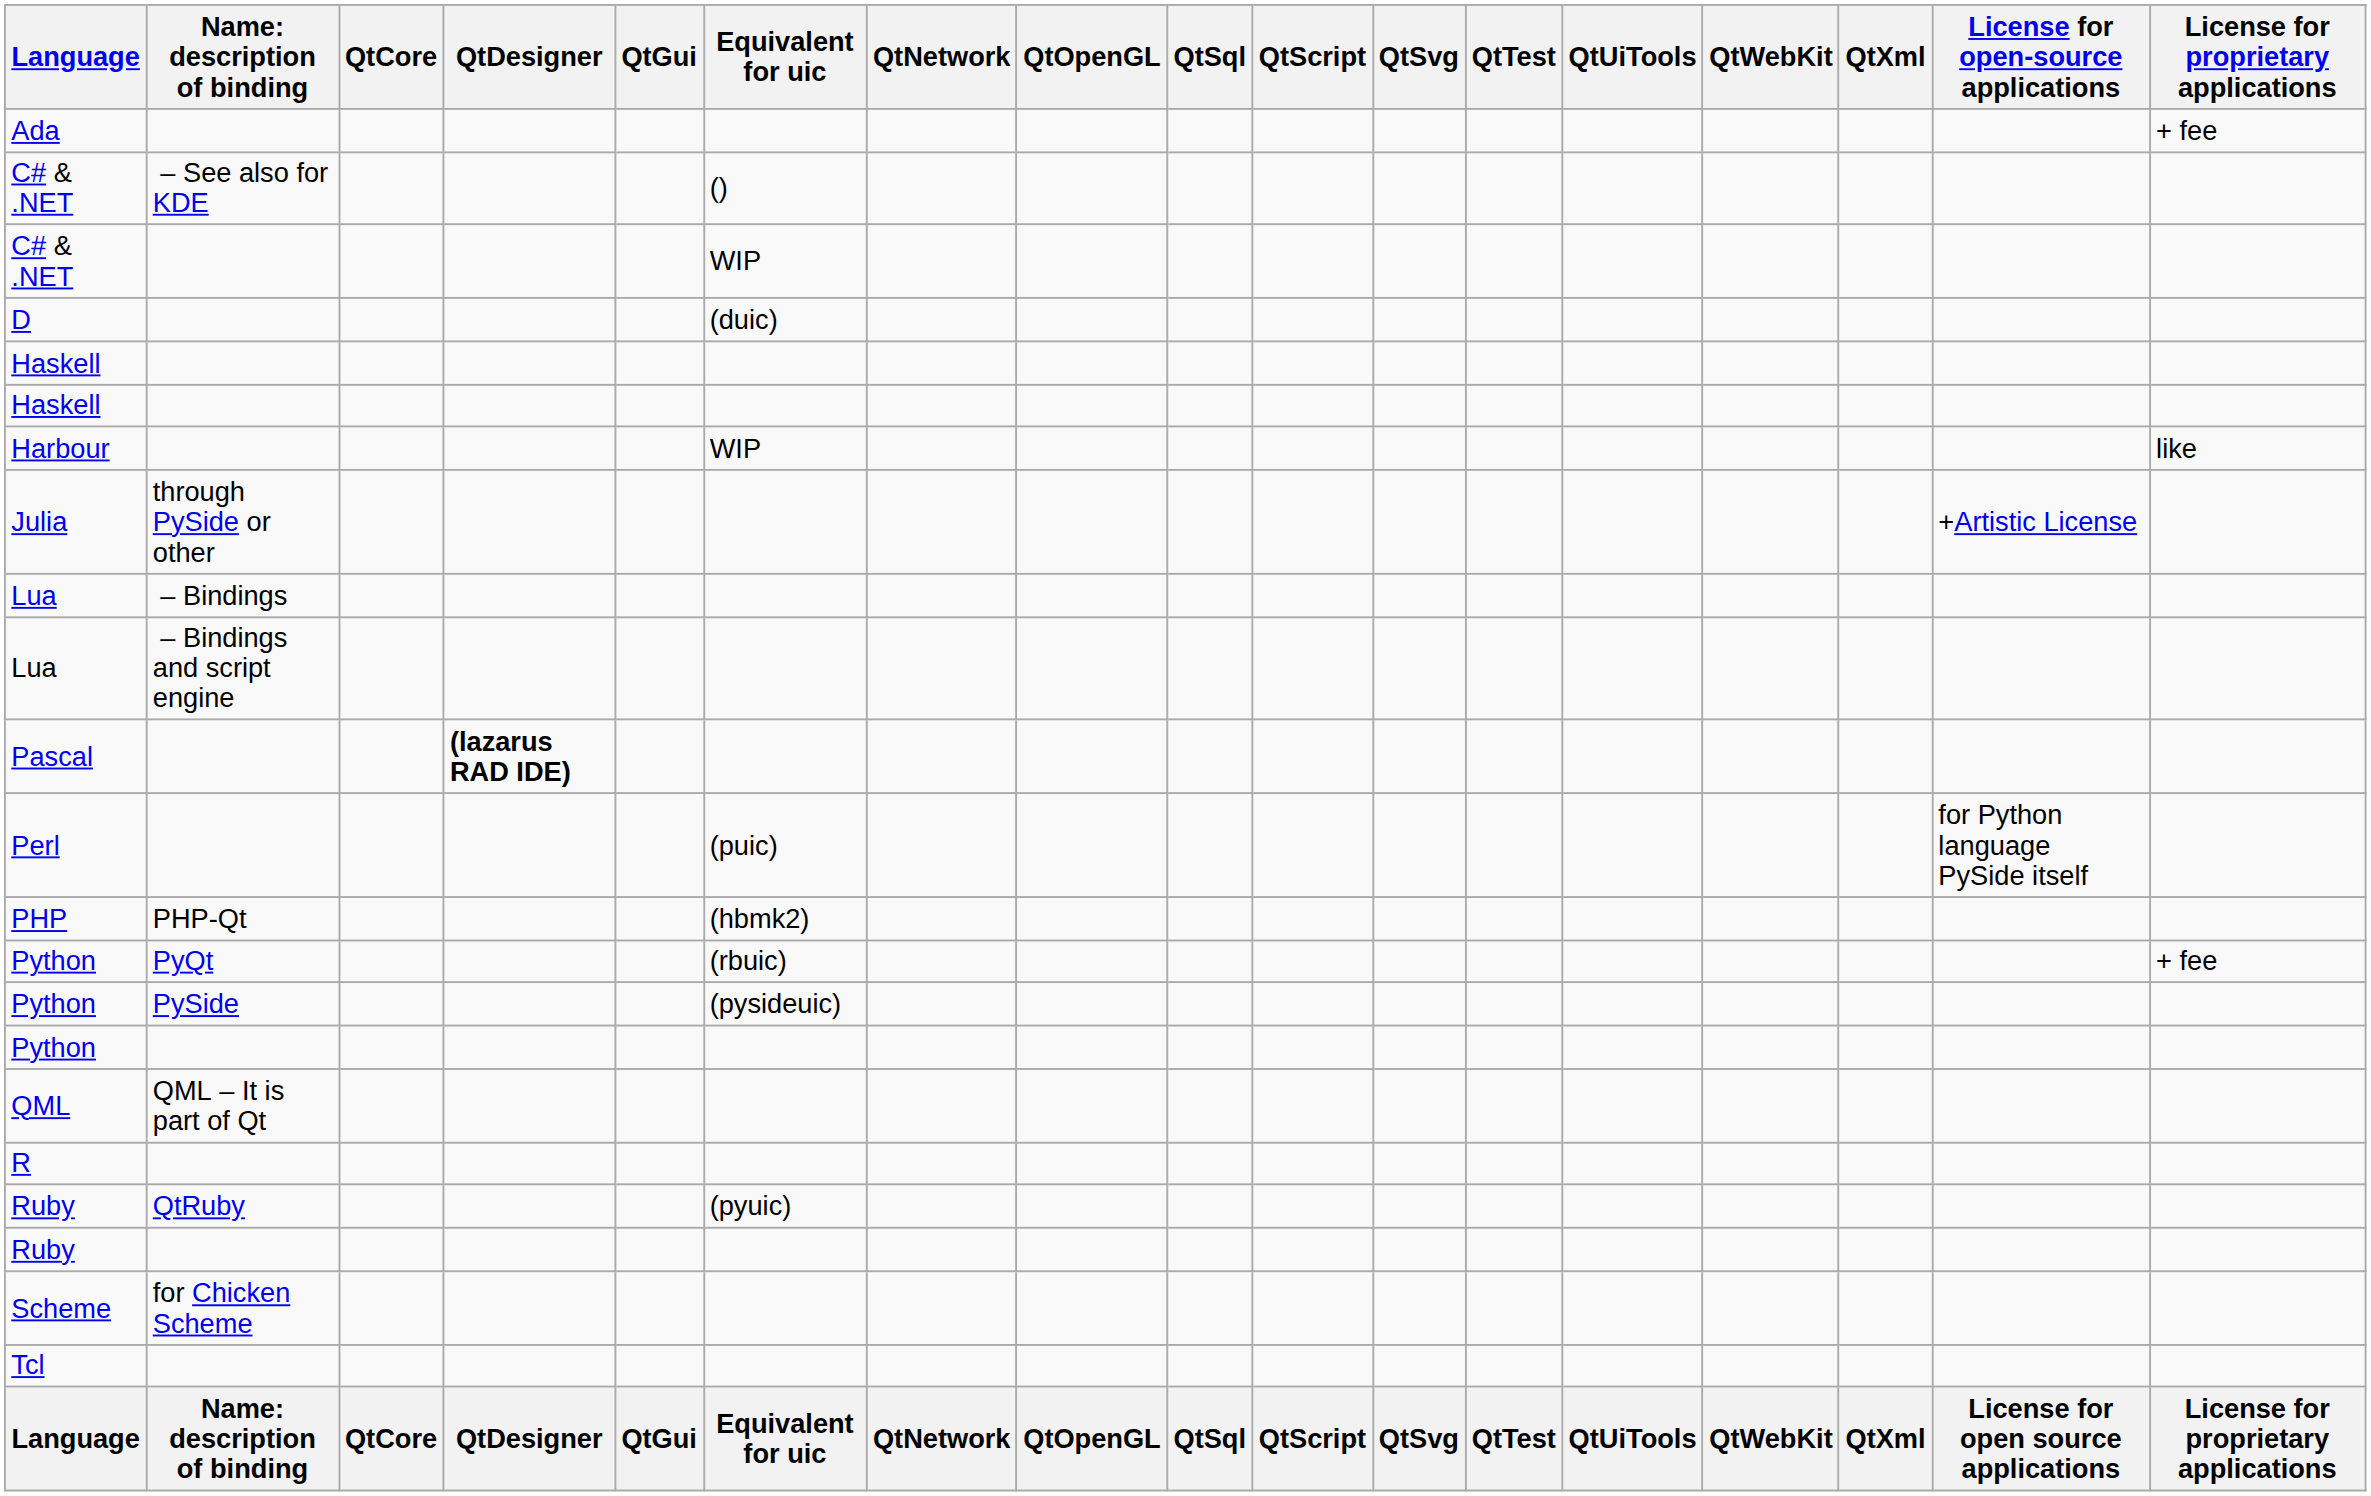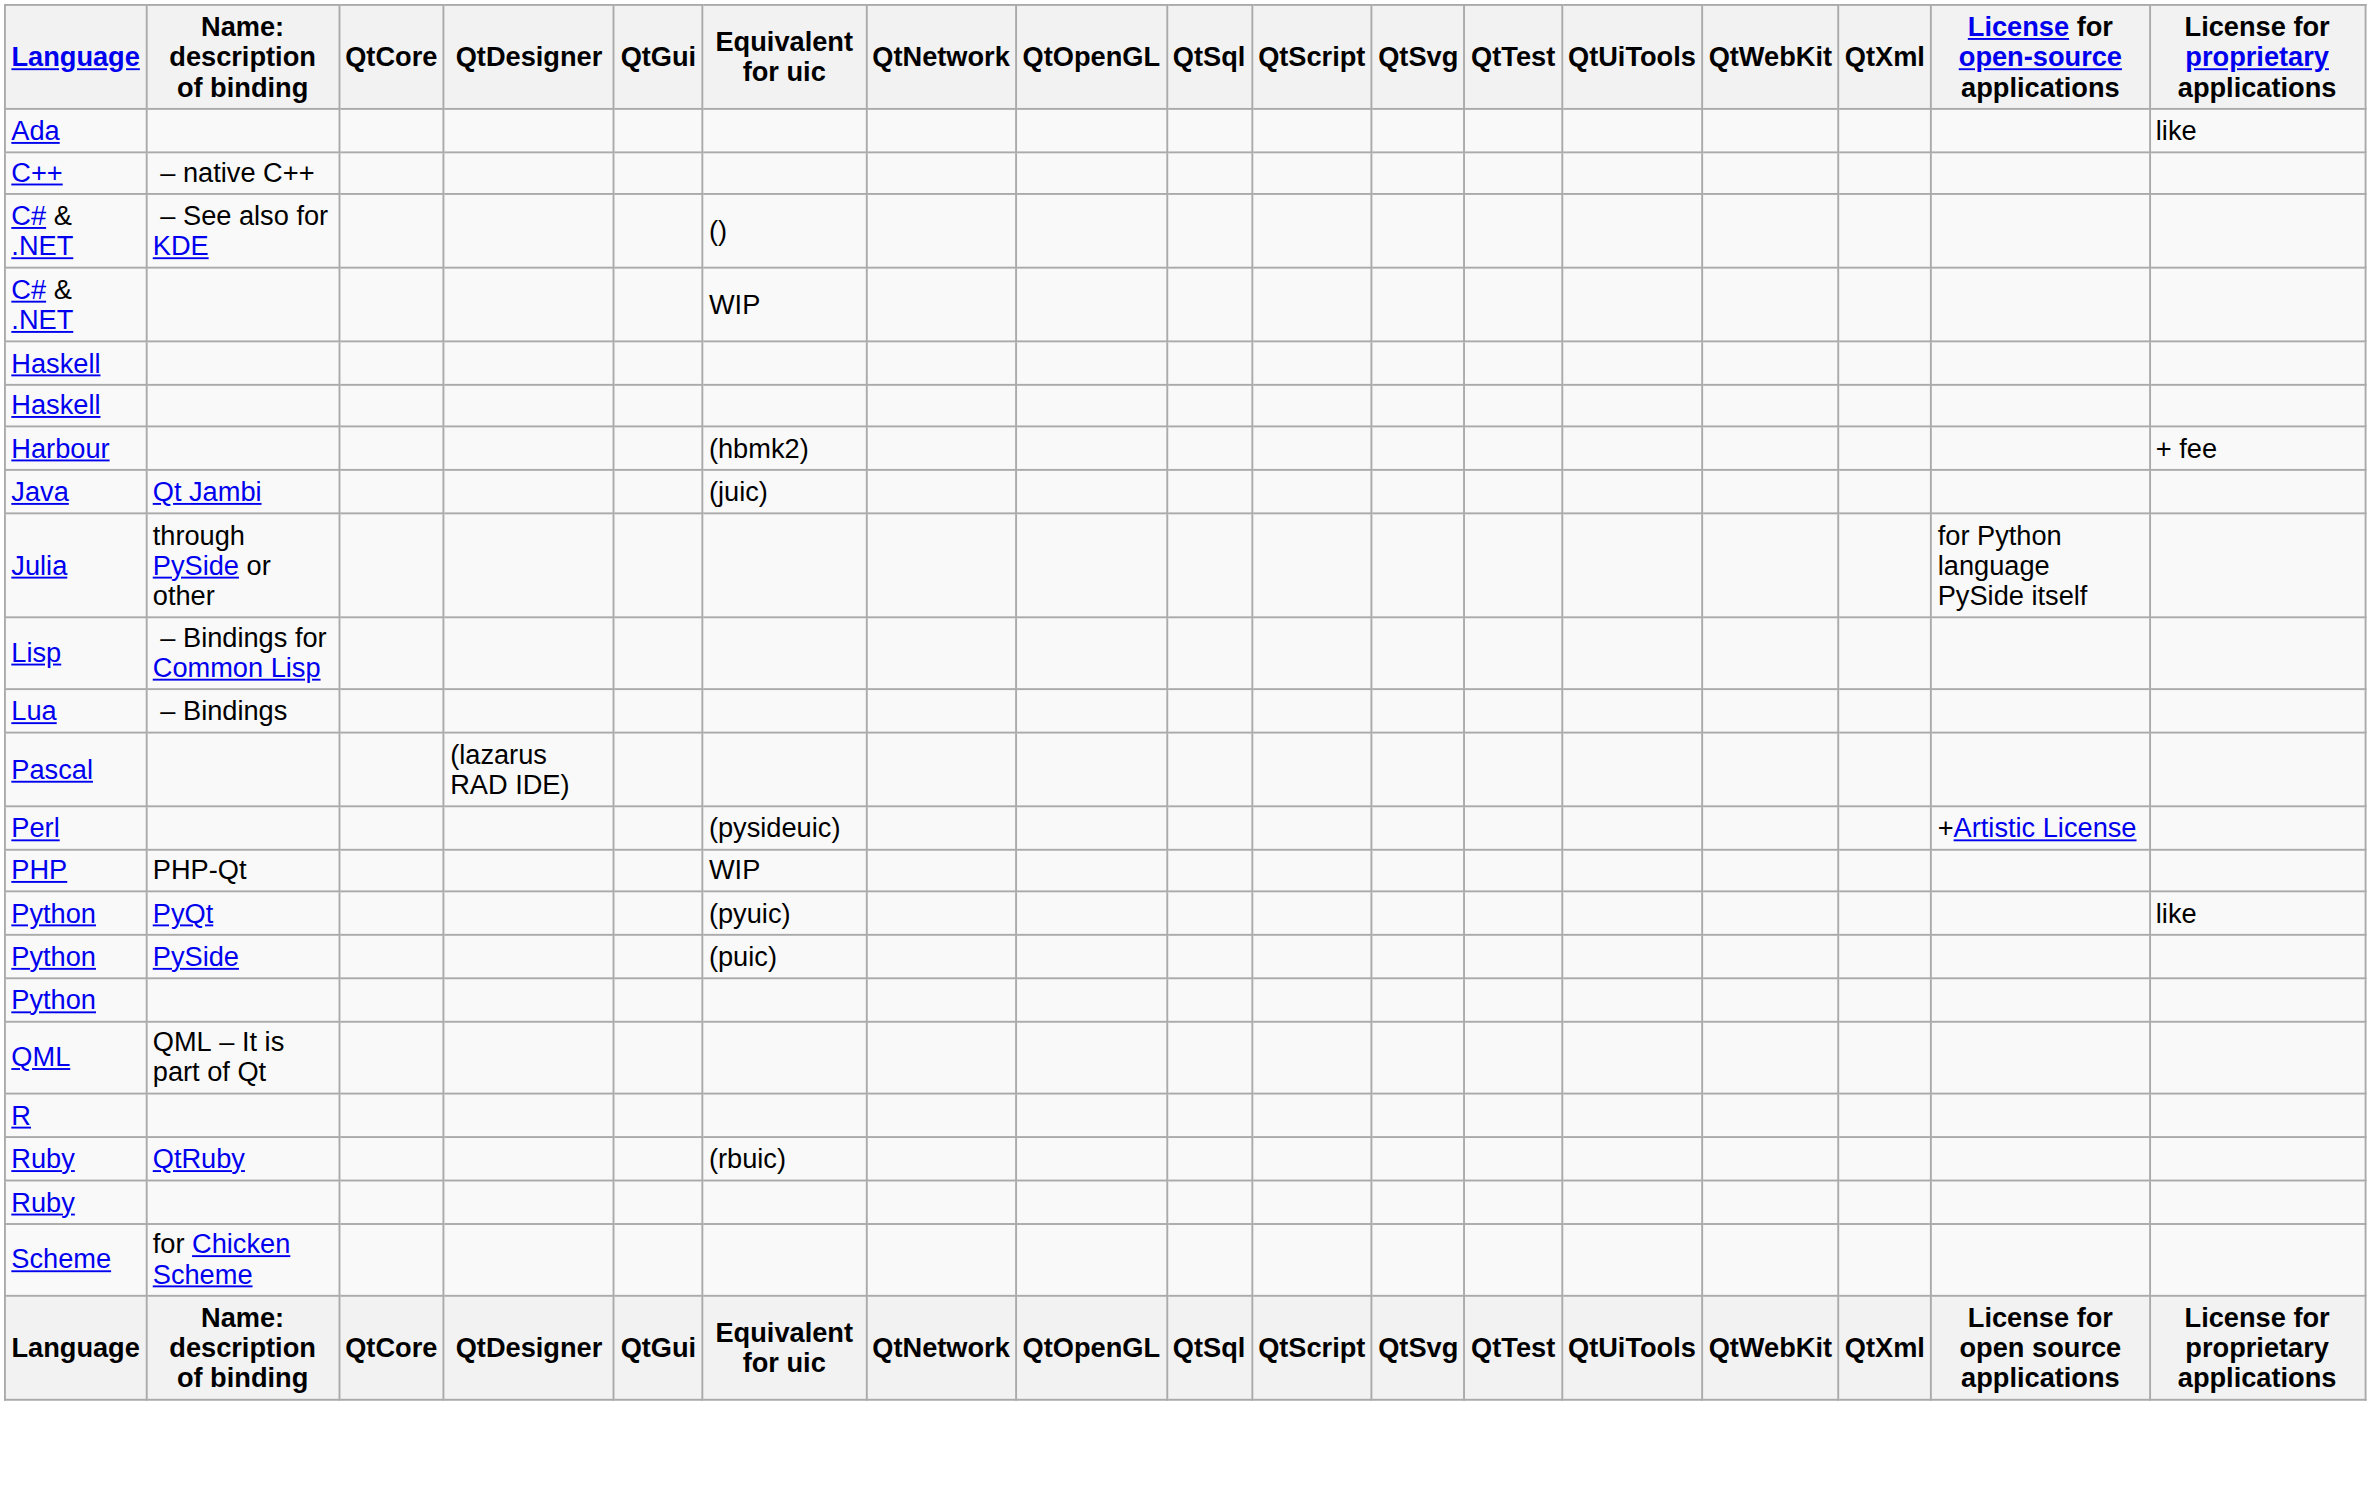 <table class="wikitable sortable" style="font-size: 90%;">
 <tr>
 <th><a href='#'>Language</a></th>
 <th>Name: description of binding</th>
 <th>QtCore</th>
 <th>QtDesigner</th>
 <th>QtGui</th>
 <th>Equivalent for uic</th>
 <th>QtNetwork</th>
 <th>QtOpenGL</th>
 <th>QtSql</th>
 <th>QtScript</th>
 <th>QtSvg</th>
 <th>QtTest</th>
 <th>QtUiTools</th>
 <th>QtWebKit</th>
 <th>QtXml</th>
 <th><a href='#'>License</a> for <a href='#'>open-source</a> applications</th>
 <th>License for <a href='#'>proprietary</a> applications</th>
 </tr>
 <tr>
 <td><a href='#'>Ada</a></td>
 <td></td>
 <td></td>
 <td></td>
 <td></td>
 <td></td>
 <td></td>
 <td></td>
 <td></td>
 <td></td>
 <td></td>
 <td></td>
 <td></td>
 <td></td>
 <td></td>
 <td></td>
-<td> + fee</td>
+<td> like</td>
+</tr>
+<tr>
+<td><a href='#'>C++</a></td>
+<td> – native C++</td>
+<td></td>
+<td></td>
+<td></td>
+<td></td>
+<td></td>
+<td></td>
+<td></td>
+<td></td>
+<td></td>
+<td></td>
+<td></td>
+<td></td>
+<td></td>
+<td></td>
+<td></td>
 </tr>
 <tr>
 <td><a href='#'>C#</a> & <a href='#'>.NET</a></td>
 <td> – See also  for <a href='#'>KDE</a></td>
 <td></td>
 <td></td>
 <td></td>
 <td> ()</td>
 <td></td>
 <td></td>
 <td></td>
 <td></td>
 <td></td>
 <td></td>
 <td></td>
 <td></td>
 <td></td>
 <td></td>
 <td></td>
 </tr>
 <tr>
 <td><a href='#'>C#</a> & <a href='#'>.NET</a></td>
 <td></td>
 <td></td>
 <td></td>
 <td></td>
 <td>WIP</td>
-<td></td>
-<td></td>
-<td></td>
-<td></td>
-<td></td>
-<td></td>
-<td></td>
-<td></td>
-<td></td>
-<td></td>
-<td></td>
-</tr>
-<tr>
-<td><a href='#'>D</a></td>
-<td></td>
-<td></td>
-<td></td>
-<td></td>
-<td> (duic)</td>
 <td></td>
 <td></td>
 <td></td>
 <td></td>
 <td></td>
 <td></td>
 <td></td>
 <td></td>
 <td></td>
 <td></td>
 <td></td>
 </tr>
 <tr>
 <td><a href='#'>Haskell</a></td>
 <td></td>
 <td></td>
 <td></td>
 <td></td>
 <td></td>
 <td></td>
 <td></td>
 <td></td>
 <td></td>
 <td></td>
 <td></td>
 <td></td>
 <td></td>
 <td></td>
 <td></td>
 <td></td>
 </tr>
 <tr>
 <td><a href='#'>Haskell</a></td>
 <td></td>
 <td></td>
 <td></td>
 <td></td>
 <td></td>
 <td></td>
 <td></td>
 <td></td>
 <td></td>
 <td></td>
 <td></td>
 <td></td>
 <td></td>
 <td></td>
 <td></td>
 <td></td>
 </tr>
 <tr>
 <td><a href='#'>Harbour</a></td>
 <td></td>
 <td></td>
 <td></td>
 <td></td>
-<td>WIP</td>
+<td> (hbmk2)</td>
 <td></td>
 <td></td>
 <td></td>
 <td></td>
 <td></td>
 <td></td>
 <td></td>
 <td></td>
 <td></td>
 <td></td>
-<td> like</td>
+<td> + fee</td>
+</tr>
+<tr>
+<td><a href='#'>Java</a></td>
+<td><a href='#'>Qt Jambi</a></td>
+<td></td>
+<td></td>
+<td></td>
+<td> (juic)</td>
+<td></td>
+<td></td>
+<td></td>
+<td></td>
+<td></td>
+<td></td>
+<td></td>
+<td></td>
+<td></td>
+<td></td>
+<td></td>
 </tr>
 <tr>
 <td><a href='#'>Julia</a></td>
 <td>through <a href='#'>PySide</a> or other</td>
 <td></td>
 <td></td>
 <td></td>
 <td></td>
 <td></td>
 <td></td>
 <td></td>
 <td></td>
 <td></td>
 <td></td>
 <td></td>
 <td></td>
 <td></td>
-<td>+<a href='#'>Artistic License</a></td>
+<td> for Python language PySide itself</td>
+<td></td>
+</tr>
+<tr>
+<td><a href='#'>Lisp</a></td>
+<td> – Bindings for <a href='#'>Common Lisp</a></td>
+<td></td>
+<td></td>
+<td></td>
+<td></td>
+<td></td>
+<td></td>
+<td></td>
+<td></td>
+<td></td>
+<td></td>
+<td></td>
+<td></td>
+<td></td>
+<td></td>
 <td></td>
 </tr>
 <tr>
 <td><a href='#'>Lua</a></td>
 <td> – Bindings</td>
 <td></td>
 <td></td>
 <td></td>
 <td></td>
 <td></td>
 <td></td>
 <td></td>
 <td></td>
 <td></td>
 <td></td>
 <td></td>
 <td></td>
 <td></td>
 <td></td>
 <td></td>
 </tr>
 <tr>
-<td>Lua</td>
-<td> – Bindings and script engine</td>
-<td></td>
-<td></td>
-<td></td>
-<td></td>
-<td></td>
-<td></td>
-<td></td>
-<td></td>
-<td></td>
-<td></td>
-<td></td>
-<td></td>
-<td></td>
-<td></td>
-<td></td>
-</tr>
-<tr>
 <td><a href='#'>Pascal</a></td>
 <td></td>
 <td></td>
-<td><strong> (lazarus RAD IDE)</strong></td>
+<td> (lazarus RAD IDE)</td>
 <td></td>
 <td></td>
 <td></td>
 <td></td>
 <td></td>
 <td></td>
 <td></td>
 <td></td>
 <td></td>
 <td></td>
 <td></td>
 <td></td>
 <td></td>
 </tr>
 <tr>
 <td><a href='#'>Perl</a></td>
 <td></td>
 <td></td>
 <td></td>
 <td></td>
-<td> (puic)</td>
+<td> (pysideuic)</td>
 <td></td>
 <td></td>
 <td></td>
 <td></td>
 <td></td>
 <td></td>
 <td></td>
 <td></td>
 <td></td>
-<td> for Python language PySide itself</td>
+<td>+<a href='#'>Artistic License</a></td>
 <td></td>
 </tr>
 <tr>
 <td><a href='#'>PHP</a></td>
 <td>PHP-Qt</td>
 <td></td>
 <td></td>
 <td></td>
-<td> (hbmk2)</td>
+<td>WIP</td>
 <td></td>
 <td></td>
 <td></td>
 <td></td>
 <td></td>
 <td></td>
 <td></td>
 <td></td>
 <td></td>
 <td></td>
 <td></td>
 </tr>
 <tr>
 <td><a href='#'>Python</a></td>
 <td><a href='#'>PyQt</a></td>
 <td></td>
 <td></td>
 <td></td>
-<td> (rbuic)</td>
+<td> (pyuic)</td>
 <td></td>
 <td></td>
 <td></td>
 <td></td>
 <td></td>
 <td></td>
 <td></td>
 <td></td>
 <td></td>
 <td></td>
-<td> + fee</td>
+<td> like</td>
 </tr>
 <tr>
 <td><a href='#'>Python</a></td>
 <td><a href='#'>PySide</a></td>
 <td></td>
 <td></td>
 <td></td>
-<td> (pysideuic)</td>
+<td> (puic)</td>
 <td></td>
 <td></td>
 <td></td>
 <td></td>
 <td></td>
 <td></td>
 <td></td>
 <td></td>
 <td></td>
 <td></td>
 <td></td>
 </tr>
 <tr>
 <td><a href='#'>Python</a></td>
 <td></td>
 <td></td>
 <td></td>
 <td></td>
 <td></td>
 <td></td>
 <td></td>
 <td></td>
 <td></td>
 <td></td>
 <td></td>
 <td></td>
 <td></td>
 <td></td>
 <td></td>
 <td></td>
 </tr>
 <tr>
 <td><a href='#'>QML</a></td>
 <td>QML – It is part of Qt</td>
 <td></td>
 <td></td>
 <td></td>
 <td></td>
 <td></td>
 <td></td>
 <td></td>
 <td></td>
 <td></td>
 <td></td>
 <td></td>
 <td></td>
 <td></td>
 <td></td>
 <td></td>
 </tr>
 <tr>
 <td><a href='#'>R</a></td>
 <td></td>
 <td></td>
 <td></td>
 <td></td>
 <td></td>
 <td></td>
 <td></td>
 <td></td>
 <td></td>
 <td></td>
 <td></td>
 <td></td>
 <td></td>
 <td></td>
 <td></td>
 <td></td>
 </tr>
 <tr>
 <td><a href='#'>Ruby</a></td>
 <td><a href='#'>QtRuby</a></td>
 <td></td>
 <td></td>
 <td></td>
-<td> (pyuic)</td>
+<td> (rbuic)</td>
 <td></td>
 <td></td>
 <td></td>
 <td></td>
 <td></td>
 <td></td>
 <td></td>
 <td></td>
 <td></td>
 <td></td>
 <td></td>
 </tr>
 <tr>
 <td><a href='#'>Ruby</a></td>
 <td></td>
 <td></td>
 <td></td>
 <td></td>
 <td></td>
 <td></td>
 <td></td>
 <td></td>
 <td></td>
 <td></td>
 <td></td>
 <td></td>
 <td></td>
 <td></td>
 <td></td>
 <td></td>
 </tr>
 <tr>
 <td><a href='#'>Scheme</a></td>
 <td> for <a href='#'>Chicken Scheme</a></td>
 <td></td>
 <td></td>
 <td></td>
 <td></td>
 <td></td>
 <td></td>
 <td></td>
 <td></td>
 <td></td>
 <td></td>
 <td></td>
 <td></td>
 <td></td>
 <td></td>
 <td></td>
 </tr>
 <tr>
-<td><a href='#'>Tcl</a></td>
-<td></td>
-<td></td>
-<td></td>
-<td></td>
-<td></td>
-<td></td>
-<td></td>
-<td></td>
-<td></td>
-<td></td>
-<td></td>
-<td></td>
-<td></td>
-<td></td>
-<td></td>
-<td></td>
-</tr>
-<tr>
 <th>Language</th>
 <th>Name: description of binding</th>
 <th>QtCore</th>
 <th>QtDesigner</th>
 <th>QtGui</th>
 <th>Equivalent for uic</th>
 <th>QtNetwork</th>
 <th>QtOpenGL</th>
 <th>QtSql</th>
 <th>QtScript</th>
 <th>QtSvg</th>
 <th>QtTest</th>
 <th>QtUiTools</th>
 <th>QtWebKit</th>
 <th>QtXml</th>
 <th>License for open source applications</th>
 <th>License for proprietary applications</th>
 </tr>
 </table>
